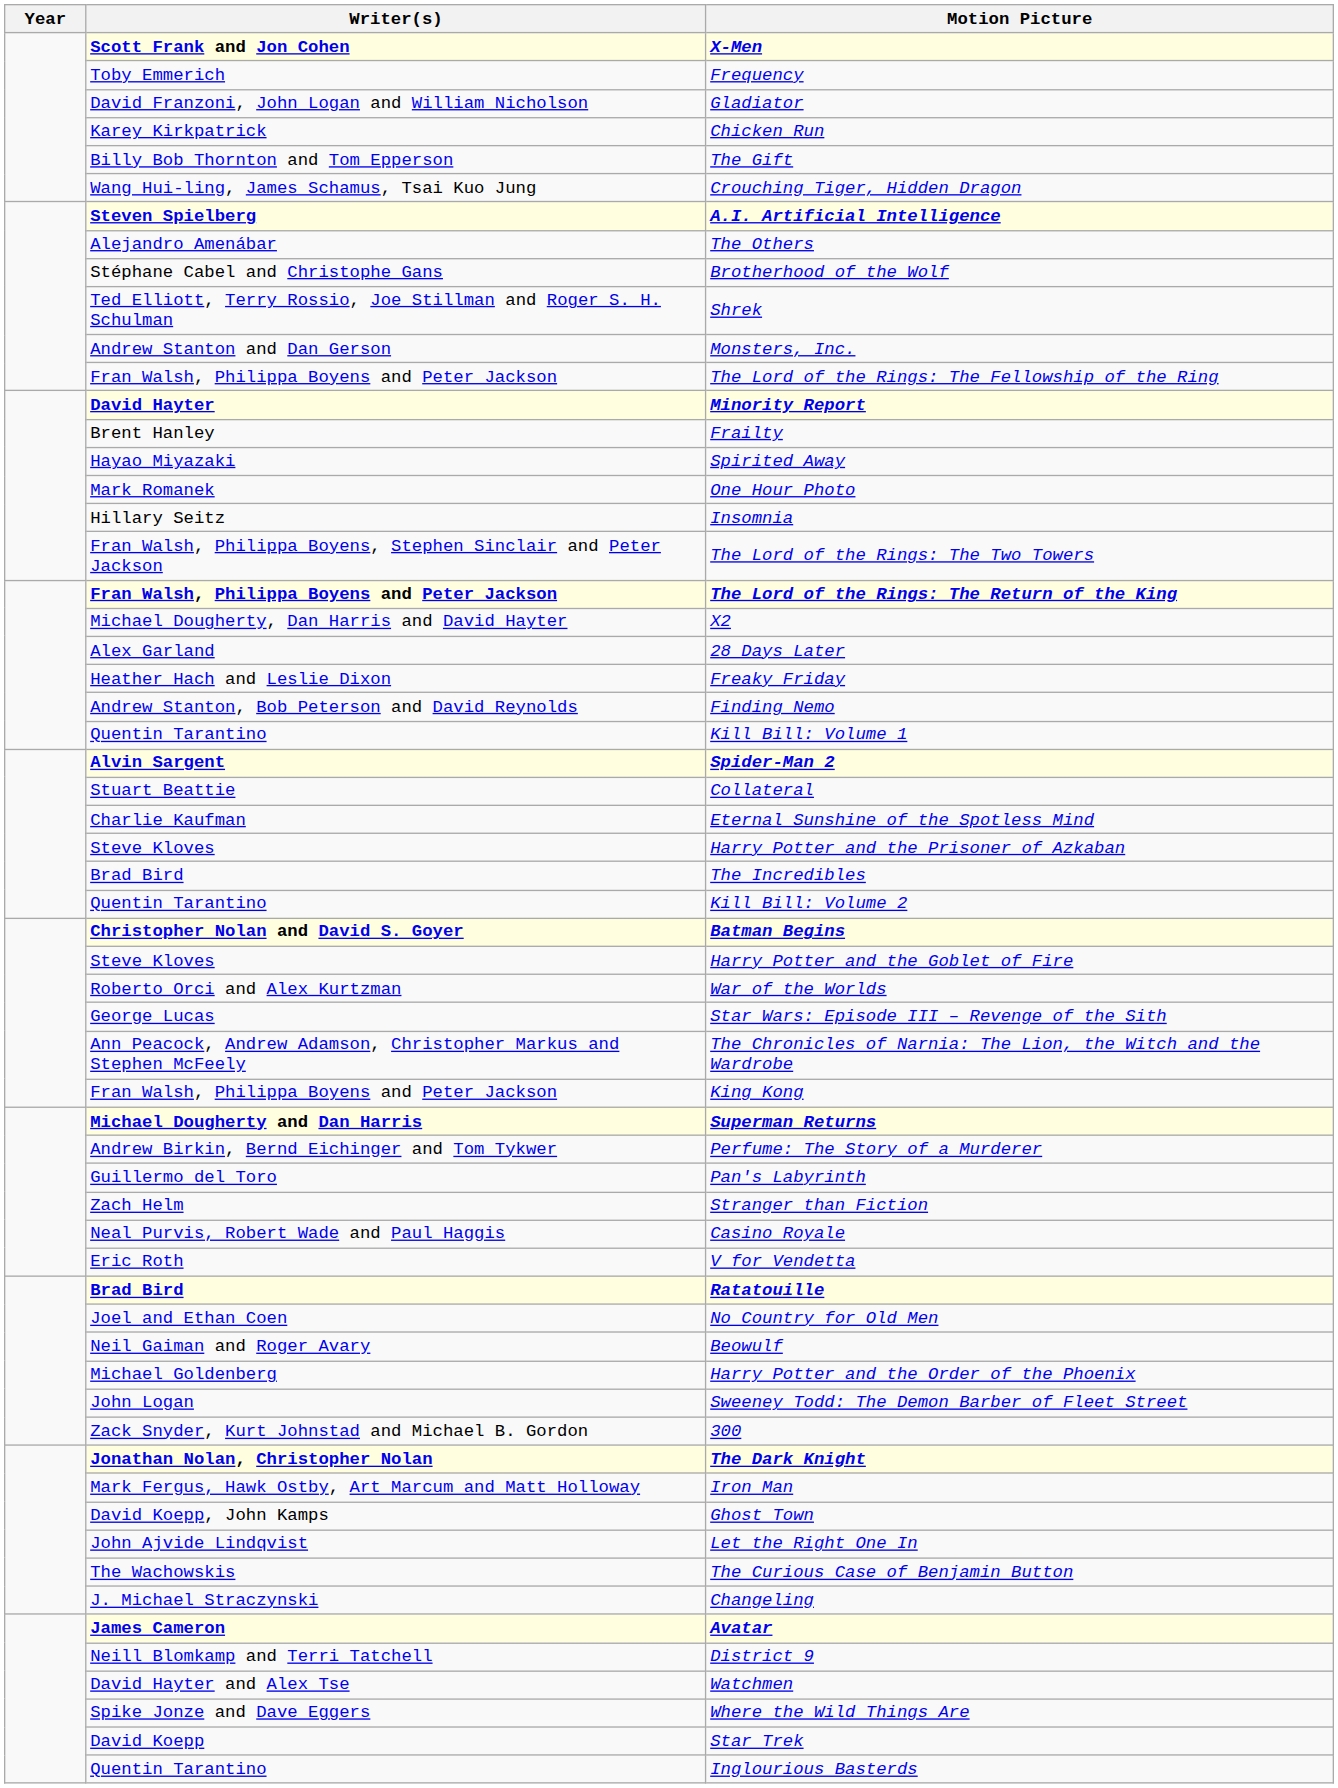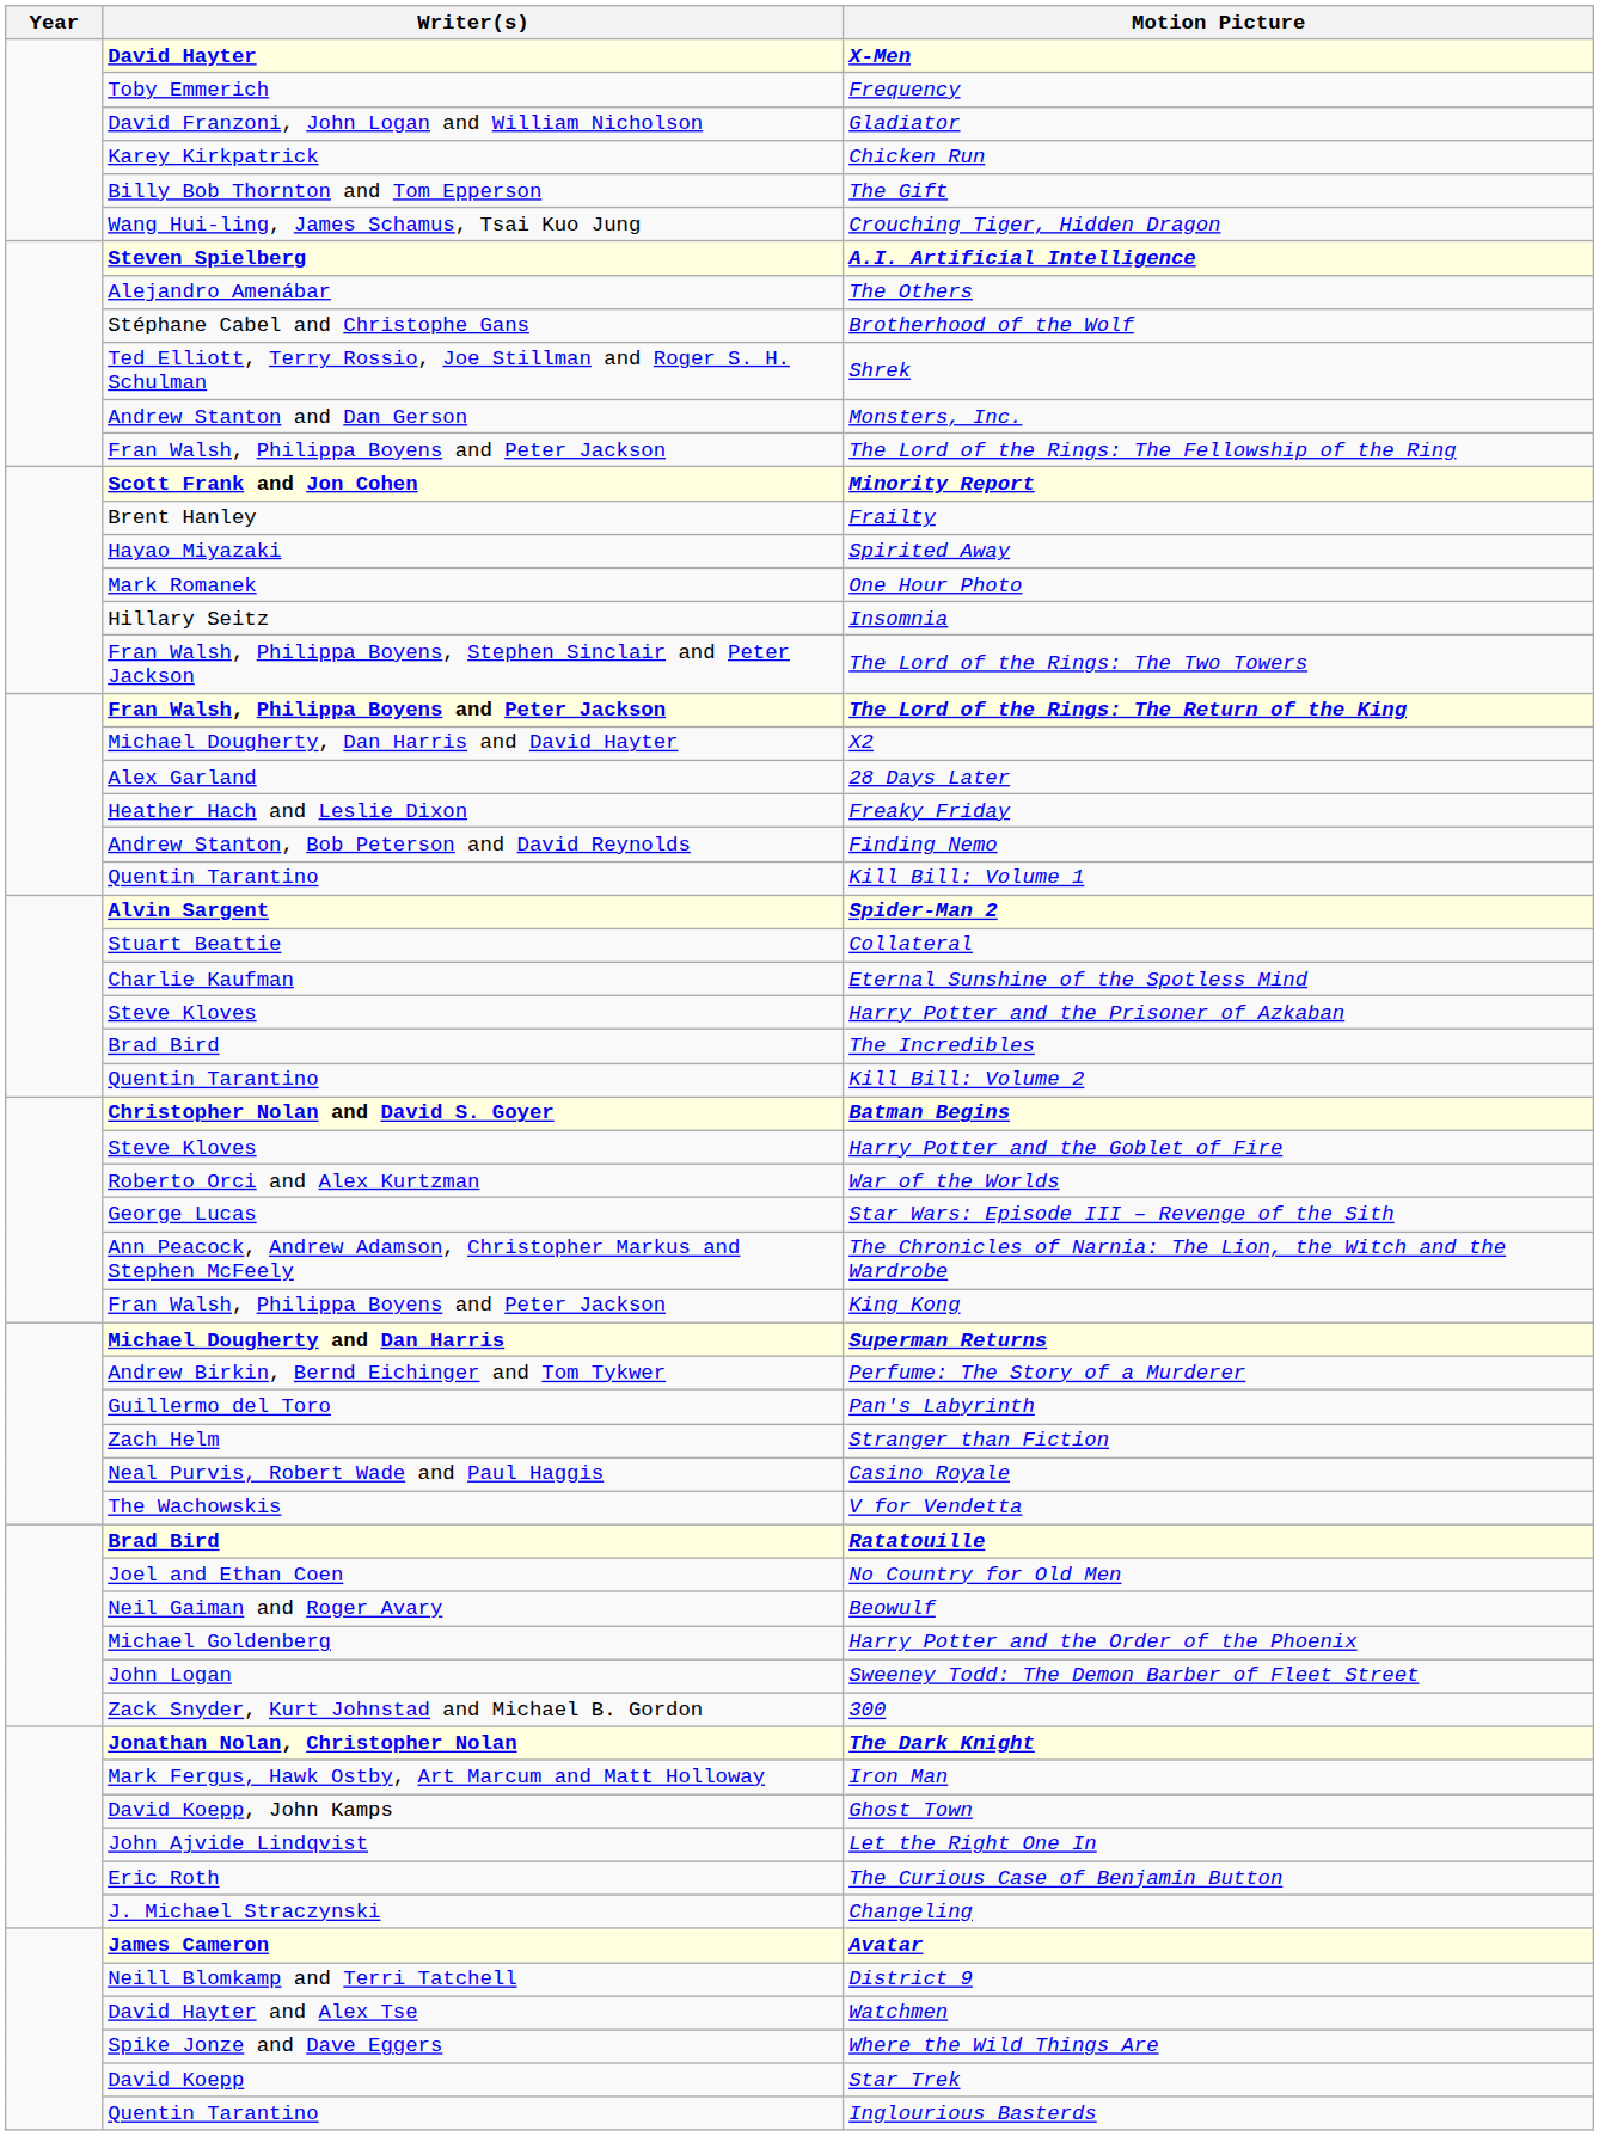 <table class="wikitable" width="1000px">
 <tr>
 <th width="55px">Year</th>
 <th width="460px">Writer(s)</th>
 <th>Motion Picture</th>
 </tr>
 <tr>
 <td rowspan=6></td>
-<td style="background:lightyellow"><strong><a href='#'>Scott Frank</a> and <a href='#'>Jon Cohen</a></strong></td>
+<td style="background:lightyellow"><strong><a href='#'>David Hayter</a></strong></td>
 <td style="background:lightyellow"><strong><em><a href='#'>X-Men</a></em></strong></td>
 </tr>
 <tr>
 <td><a href='#'>Toby Emmerich</a></td>
 <td><em><a href='#'>Frequency</a></em></td>
 </tr>
 <tr>
 <td><a href='#'>David Franzoni</a>, <a href='#'>John Logan</a> and <a href='#'>William Nicholson</a></td>
 <td><em><a href='#'>Gladiator</a></em></td>
 </tr>
 <tr>
 <td><a href='#'>Karey Kirkpatrick</a></td>
 <td><em><a href='#'>Chicken Run</a></em></td>
 </tr>
 <tr>
 <td><a href='#'>Billy Bob Thornton</a> and <a href='#'>Tom Epperson</a></td>
 <td><em><a href='#'>The Gift</a></em></td>
 </tr>
 <tr>
 <td><a href='#'>Wang Hui-ling</a>, <a href='#'>James Schamus</a>, Tsai Kuo Jung</td>
 <td><em><a href='#'>Crouching Tiger, Hidden Dragon</a></em></td>
 </tr>
 <tr>
 <td rowspan=6></td>
 <td style="background:lightyellow"><strong><a href='#'>Steven Spielberg</a></strong></td>
 <td style="background:lightyellow"><strong><em><a href='#'>A.I. Artificial Intelligence</a></em></strong></td>
 </tr>
 <tr>
 <td><a href='#'>Alejandro Amenábar</a></td>
 <td><em><a href='#'>The Others</a></em></td>
 </tr>
 <tr>
 <td>Stéphane Cabel and <a href='#'>Christophe Gans</a></td>
 <td><em><a href='#'>Brotherhood of the Wolf</a></em></td>
 </tr>
 <tr>
 <td><a href='#'>Ted Elliott</a>, <a href='#'>Terry Rossio</a>, <a href='#'>Joe Stillman</a> and <a href='#'>Roger S. H. Schulman</a></td>
 <td><em><a href='#'>Shrek</a></em></td>
 </tr>
 <tr>
 <td><a href='#'>Andrew Stanton</a> and <a href='#'>Dan Gerson</a></td>
 <td><em><a href='#'>Monsters, Inc.</a></em></td>
 </tr>
 <tr>
 <td><a href='#'>Fran Walsh</a>, <a href='#'>Philippa Boyens</a> and <a href='#'>Peter Jackson</a></td>
 <td><em><a href='#'>The Lord of the Rings: The Fellowship of the Ring</a></em></td>
 </tr>
 <tr>
 <td rowspan=6></td>
-<td style="background:lightyellow"><strong><a href='#'>David Hayter</a></strong></td>
+<td style="background:lightyellow"><strong><a href='#'>Scott Frank</a> and <a href='#'>Jon Cohen</a></strong></td>
 <td style="background:lightyellow"><strong><em><a href='#'>Minority Report</a></em></strong></td>
 </tr>
 <tr>
 <td>Brent Hanley</td>
 <td><em><a href='#'>Frailty</a></em></td>
 </tr>
 <tr>
 <td><a href='#'>Hayao Miyazaki</a><br></td>
 <td><em><a href='#'>Spirited Away</a></em></td>
 </tr>
 <tr>
 <td><a href='#'>Mark Romanek</a></td>
 <td><em><a href='#'>One Hour Photo</a></em></td>
 </tr>
 <tr>
 <td>Hillary Seitz</td>
 <td><em><a href='#'>Insomnia</a></em></td>
 </tr>
 <tr>
 <td><a href='#'>Fran Walsh</a>, <a href='#'>Philippa Boyens</a>, <a href='#'>Stephen Sinclair</a> and <a href='#'>Peter Jackson</a></td>
 <td><em><a href='#'>The Lord of the Rings: The Two Towers</a></em></td>
 </tr>
 <tr>
 <td rowspan=6></td>
 <td style="background:lightyellow"><strong><a href='#'>Fran Walsh</a>, <a href='#'>Philippa Boyens</a> and <a href='#'>Peter Jackson</a></strong></td>
 <td style="background:lightyellow"><strong><em><a href='#'>The Lord of the Rings: The Return of the King</a></em></strong></td>
 </tr>
 <tr>
 <td><a href='#'>Michael Dougherty</a>, <a href='#'>Dan Harris</a> and <a href='#'>David Hayter</a></td>
 <td><em><a href='#'>X2</a></em></td>
 </tr>
 <tr>
 <td><a href='#'>Alex Garland</a></td>
 <td><em><a href='#'>28 Days Later</a></em></td>
 </tr>
 <tr>
 <td><a href='#'>Heather Hach</a> and <a href='#'>Leslie Dixon</a></td>
 <td><em><a href='#'>Freaky Friday</a></em></td>
 </tr>
 <tr>
 <td><a href='#'>Andrew Stanton</a>, <a href='#'>Bob Peterson</a> and <a href='#'>David Reynolds</a></td>
 <td><em><a href='#'>Finding Nemo</a></em></td>
 </tr>
 <tr>
 <td><a href='#'>Quentin Tarantino</a></td>
 <td><em><a href='#'>Kill Bill: Volume 1</a></em></td>
 </tr>
 <tr>
 <td rowspan=6></td>
 <td style="background:lightyellow"><strong><a href='#'>Alvin Sargent</a></strong></td>
 <td style="background:lightyellow"><strong><em><a href='#'>Spider-Man 2</a></em></strong></td>
 </tr>
 <tr>
 <td><a href='#'>Stuart Beattie</a></td>
 <td><em><a href='#'>Collateral</a></em></td>
 </tr>
 <tr>
 <td><a href='#'>Charlie Kaufman</a></td>
 <td><em><a href='#'>Eternal Sunshine of the Spotless Mind</a></em></td>
 </tr>
 <tr>
 <td><a href='#'>Steve Kloves</a></td>
 <td><em><a href='#'>Harry Potter and the Prisoner of Azkaban</a></em></td>
 </tr>
 <tr>
 <td><a href='#'>Brad Bird</a></td>
 <td><em><a href='#'>The Incredibles</a></em></td>
 </tr>
 <tr>
 <td><a href='#'>Quentin Tarantino</a></td>
 <td><em><a href='#'>Kill Bill: Volume 2</a></em></td>
 </tr>
 <tr>
 <td rowspan=6></td>
 <td style="background:lightyellow"><strong><a href='#'>Christopher Nolan</a> and <a href='#'>David S. Goyer</a></strong></td>
 <td style="background:lightyellow"><strong><em><a href='#'>Batman Begins</a></em></strong></td>
 </tr>
 <tr>
 <td><a href='#'>Steve Kloves</a></td>
 <td><em><a href='#'>Harry Potter and the Goblet of Fire</a></em></td>
 </tr>
 <tr>
 <td><a href='#'>Roberto Orci</a> and <a href='#'>Alex Kurtzman</a></td>
 <td><em><a href='#'>War of the Worlds</a></em></td>
 </tr>
 <tr>
 <td><a href='#'>George Lucas</a></td>
 <td><em><a href='#'>Star Wars: Episode III – Revenge of the Sith</a></em></td>
 </tr>
 <tr>
 <td><a href='#'>Ann Peacock</a>, <a href='#'>Andrew Adamson</a>, <a href='#'>Christopher Markus and Stephen McFeely</a></td>
 <td><em><a href='#'>The Chronicles of Narnia: The Lion, the Witch and the Wardrobe</a></em></td>
 </tr>
 <tr>
 <td><a href='#'>Fran Walsh</a>, <a href='#'>Philippa Boyens</a> and <a href='#'>Peter Jackson</a></td>
 <td><em><a href='#'>King Kong</a></em></td>
 </tr>
 <tr>
 <td rowspan=6></td>
 <td style="background:lightyellow"><strong><a href='#'>Michael Dougherty</a> and <a href='#'>Dan Harris</a></strong></td>
 <td style="background:lightyellow"><strong><em><a href='#'>Superman Returns</a></em></strong></td>
 </tr>
 <tr>
 <td><a href='#'>Andrew Birkin</a>, <a href='#'>Bernd Eichinger</a> and <a href='#'>Tom Tykwer</a></td>
 <td><em><a href='#'>Perfume: The Story of a Murderer</a></em></td>
 </tr>
 <tr>
 <td><a href='#'>Guillermo del Toro</a></td>
 <td><em><a href='#'>Pan's Labyrinth</a></em></td>
 </tr>
 <tr>
 <td><a href='#'>Zach Helm</a></td>
 <td><em><a href='#'>Stranger than Fiction</a></em></td>
 </tr>
 <tr>
 <td><a href='#'>Neal Purvis, Robert Wade</a> and <a href='#'>Paul Haggis</a></td>
 <td><em><a href='#'>Casino Royale</a></em></td>
 </tr>
 <tr>
-<td><a href='#'>Eric Roth</a></td>
+<td><a href='#'>The Wachowskis</a></td>
 <td><em><a href='#'>V for Vendetta</a></em></td>
 </tr>
 <tr>
 <td rowspan=6></td>
 <td style="background:lightyellow"><strong><a href='#'>Brad Bird</a></strong></td>
 <td style="background:lightyellow"><strong><em><a href='#'>Ratatouille</a></em></strong></td>
 </tr>
 <tr>
 <td><a href='#'>Joel and Ethan Coen</a></td>
 <td><em><a href='#'>No Country for Old Men</a></em></td>
 </tr>
 <tr>
 <td><a href='#'>Neil Gaiman</a> and <a href='#'>Roger Avary</a></td>
 <td><em><a href='#'>Beowulf</a></em></td>
 </tr>
 <tr>
 <td><a href='#'>Michael Goldenberg</a></td>
 <td><em><a href='#'>Harry Potter and the Order of the Phoenix</a></em></td>
 </tr>
 <tr>
 <td><a href='#'>John Logan</a></td>
 <td><em><a href='#'>Sweeney Todd: The Demon Barber of Fleet Street</a></em></td>
 </tr>
 <tr>
 <td><a href='#'>Zack Snyder</a>, <a href='#'>Kurt Johnstad</a> and Michael B. Gordon</td>
 <td><em><a href='#'>300</a></em></td>
 </tr>
 <tr>
 <td rowspan=6></td>
 <td style="background:lightyellow"><strong><a href='#'>Jonathan Nolan</a>, <a href='#'>Christopher Nolan</a></strong></td>
 <td style="background:lightyellow"><strong><em><a href='#'>The Dark Knight</a></em></strong></td>
 </tr>
 <tr>
 <td><a href='#'>Mark Fergus, Hawk Ostby</a>, <a href='#'>Art Marcum and Matt Holloway</a></td>
 <td><em><a href='#'>Iron Man</a></em></td>
 </tr>
 <tr>
 <td><a href='#'>David Koepp</a>, John Kamps</td>
 <td><em><a href='#'>Ghost Town</a></em></td>
 </tr>
 <tr>
 <td><a href='#'>John Ajvide Lindqvist</a></td>
 <td><em><a href='#'>Let the Right One In</a></em></td>
 </tr>
 <tr>
-<td><a href='#'>The Wachowskis</a></td>
+<td><a href='#'>Eric Roth</a></td>
 <td><em><a href='#'>The Curious Case of Benjamin Button</a></em></td>
 </tr>
 <tr>
 <td><a href='#'>J. Michael Straczynski</a></td>
 <td><em><a href='#'>Changeling</a></em></td>
 </tr>
 <tr>
 <td rowspan=6></td>
 <td style="background:lightyellow"><strong><a href='#'>James Cameron</a></strong></td>
 <td style="background:lightyellow"><strong><em><a href='#'>Avatar</a></em></strong></td>
 </tr>
 <tr>
 <td><a href='#'>Neill Blomkamp</a> and <a href='#'>Terri Tatchell</a></td>
 <td><em><a href='#'>District 9</a></em></td>
 </tr>
 <tr>
 <td><a href='#'>David Hayter</a> and <a href='#'>Alex Tse</a></td>
 <td><em><a href='#'>Watchmen</a></em></td>
 </tr>
 <tr>
 <td><a href='#'>Spike Jonze</a> and <a href='#'>Dave Eggers</a></td>
 <td><em><a href='#'>Where the Wild Things Are</a></em></td>
 </tr>
 <tr>
 <td><a href='#'>David Koepp</a></td>
 <td><em><a href='#'>Star Trek</a></em></td>
 </tr>
 <tr>
 <td><a href='#'>Quentin Tarantino</a></td>
 <td><em><a href='#'>Inglourious Basterds</a></em></td>
 </tr>
 </table>
